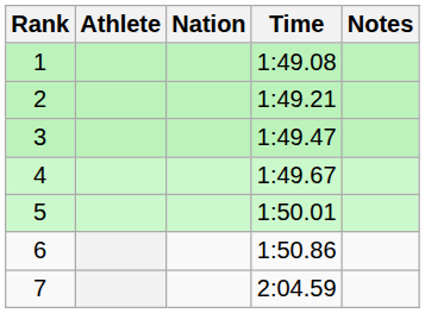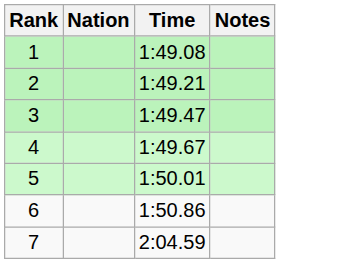 <table class="wikitable plainrowheaders sortable" style="text-align:center;">
 <tr>
 <th scope=col>Rank</th>
-<th scope=col>Athlete</th>
 <th scope=col>Nation</th>
 <th scope=col>Time</th>
 <th scope=col>Notes</th>
 </tr>
 <tr bgcolor=#bbf3bb>
 <td>1</td>
-<th scope=row style="background:#bbf3bb; text-align:left;"></th>
 <td align=left></td>
 <td>1:49.08</td>
 <td></td>
 </tr>
 <tr bgcolor=#bbf3bb>
 <td>2</td>
-<th scope=row style="background:#bbf3bb; text-align:left;"></th>
 <td align=left></td>
 <td>1:49.21</td>
 <td></td>
 </tr>
 <tr bgcolor=#bbf3bb>
 <td>3</td>
-<th scope=row style="background:#bbf3bb; text-align:left;"></th>
 <td align=left></td>
 <td>1:49.47</td>
 <td></td>
 </tr>
 <tr bgcolor=#ccf9cc>
 <td>4</td>
-<th scope=row style="background:#ccf9cc; text-align:left;"></th>
 <td align=left></td>
 <td>1:49.67</td>
 <td></td>
 </tr>
 <tr bgcolor=#ccf9cc>
 <td>5</td>
-<th scope=row style="background:#ccf9cc; text-align:left;"></th>
 <td align=left></td>
 <td>1:50.01</td>
 <td></td>
 </tr>
 <tr>
 <td>6</td>
-<th scope=row style=text-align:left;></th>
 <td align=left></td>
 <td>1:50.86</td>
 <td></td>
 </tr>
 <tr>
 <td>7</td>
-<th scope=row style=text-align:left;></th>
 <td align=left></td>
 <td>2:04.59</td>
 <td></td>
 </tr>
 </table>
